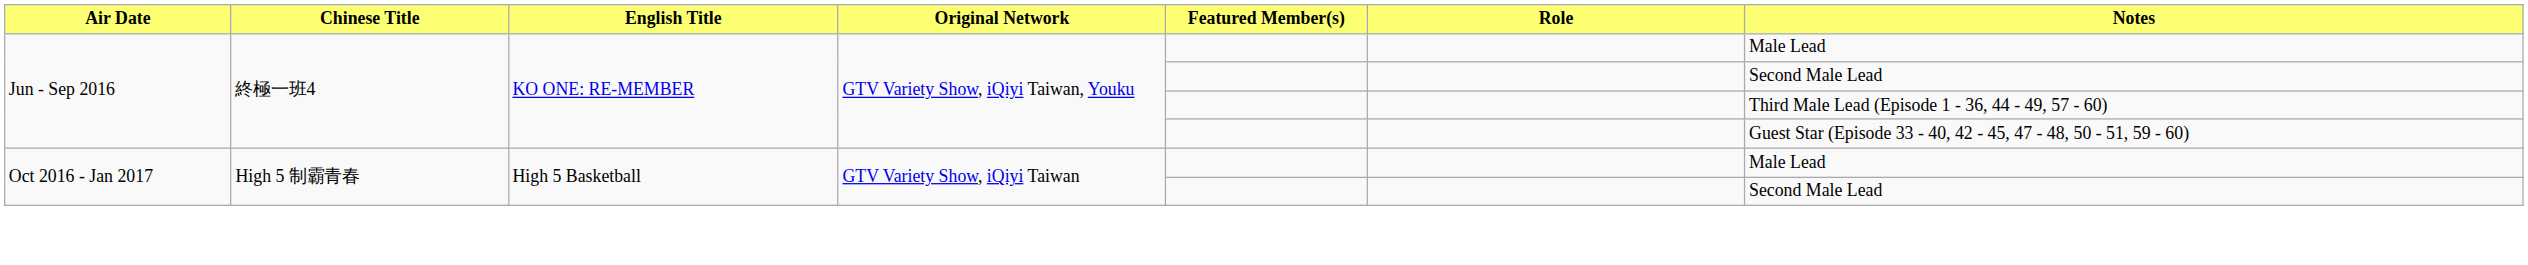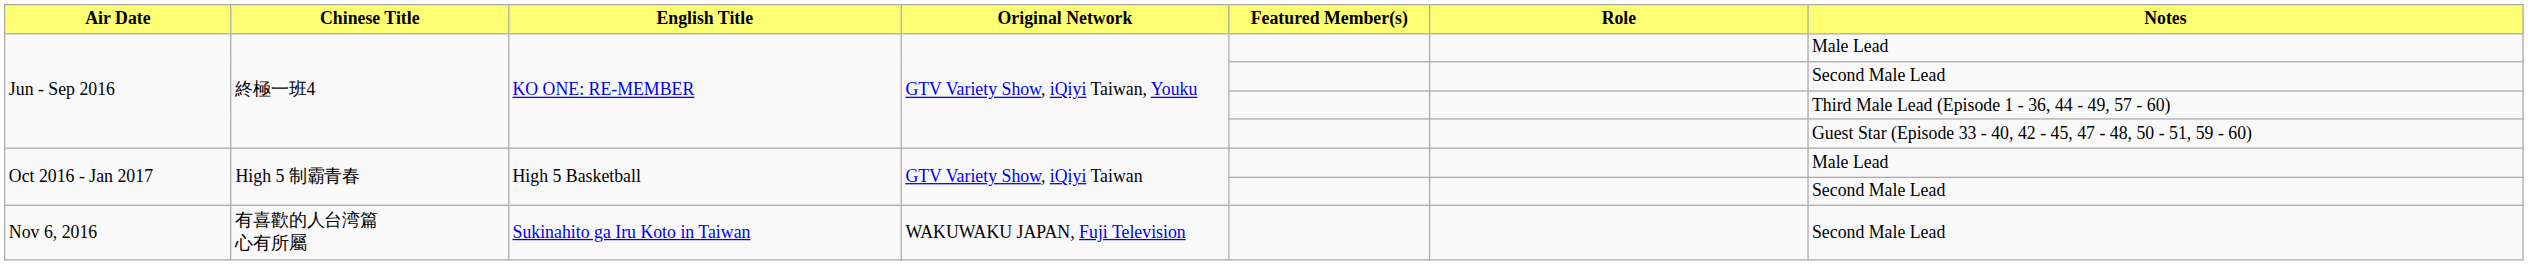 <table class="wikitable" style="font-size:14px" text-align="center" width="100%">
 <tr>
 <th style="background: #FDFF73" width="9%"><strong>Air Date</strong></th>
 <th style="background: #FDFF73" width="11%"><strong>Chinese Title</strong></th>
 <th style="background: #FDFF73"><strong>English Title</strong></th>
 <th style="background: #FDFF73" width="13%"><strong>Original Network</strong></th>
 <th style="background: #FDFF73" width="8%"><strong>Featured Member(s)</strong></th>
 <th style="background: #FDFF73" width="15%"><strong>Role</strong></th>
 <th style="background: #FDFF73"><strong>Notes</strong></th>
 </tr>
 <tr>
 <td rowspan="4">Jun - Sep 2016</td>
 <td rowspan="4">終極一班4</td>
 <td rowspan="4"><a href='#'>KO ONE: RE-MEMBER</a></td>
 <td rowspan="4"><a href='#'>GTV Variety Show</a>, <a href='#'>iQiyi</a> Taiwan, <a href='#'>Youku</a></td>
 <td></td>
 <td></td>
 <td>Male Lead</td>
 </tr>
 <tr>
 <td></td>
 <td></td>
 <td>Second Male Lead</td>
 </tr>
 <tr>
 <td></td>
 <td></td>
 <td>Third Male Lead (Episode 1 - 36, 44 - 49, 57 - 60)</td>
 </tr>
 <tr>
 <td></td>
 <td></td>
 <td>Guest Star (Episode 33 - 40, 42 - 45, 47 - 48, 50 - 51, 59 - 60)</td>
 </tr>
 <tr>
 <td rowspan="2">Oct 2016 - Jan 2017</td>
 <td rowspan="2">High 5 制霸青春</td>
 <td rowspan="2">High 5 Basketball</td>
 <td rowspan="2"><a href='#'>GTV Variety Show</a>, <a href='#'>iQiyi</a> Taiwan</td>
 <td></td>
 <td></td>
 <td>Male Lead</td>
 </tr>
 <tr>
 <td></td>
 <td></td>
 <td>Second Male Lead</td>
 </tr>
+<tr>
+<td>Nov 6, 2016</td>
+<td>有喜歡的人台湾篇<br>心有所屬</td>
+<td><a href='#'>Sukinahito ga Iru Koto in Taiwan</a></td>
+<td>WAKUWAKU JAPAN, <a href='#'>Fuji Television</a></td>
+<td></td>
+<td></td>
+<td>Second Male Lead</td>
+</tr>
 </table>
